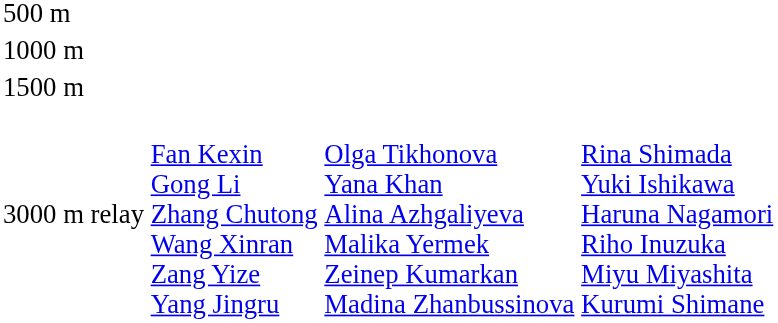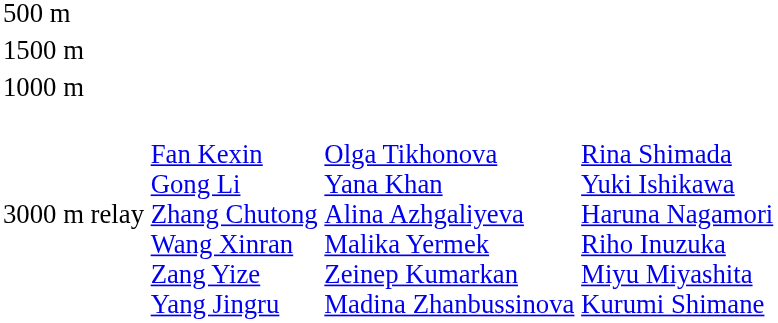 <table>
 <tr>
 <td>500 m<br></td>
+<td></td>
+<td></td>
+<td></td>
+</tr>
+<tr>
+<td>1500 m<br></td>
 <td></td>
 <td></td>
 <td></td>
 </tr>
 <tr>
 <td>1000 m<br></td>
 <td></td>
 <td></td>
 <td></td>
 </tr>
 <tr>
-<td>1500 m<br></td>
-<td></td>
-<td></td>
-<td></td>
-</tr>
-<tr>
 <td>3000 m relay<br></td>
 <td><br><a href='#'>Fan Kexin</a><br><a href='#'>Gong Li</a><br><a href='#'>Zhang Chutong</a><br><a href='#'>Wang Xinran</a><br><a href='#'>Zang Yize</a><br><a href='#'>Yang Jingru</a></td>
 <td><br><a href='#'>Olga Tikhonova</a><br><a href='#'>Yana Khan</a><br><a href='#'>Alina Azhgaliyeva</a><br><a href='#'>Malika Yermek</a><br><a href='#'>Zeinep Kumarkan</a><br><a href='#'>Madina Zhanbussinova</a></td>
 <td><br><a href='#'>Rina Shimada</a><br><a href='#'>Yuki Ishikawa</a><br><a href='#'>Haruna Nagamori</a><br><a href='#'>Riho Inuzuka</a><br><a href='#'>Miyu Miyashita</a><br><a href='#'>Kurumi Shimane</a></td>
 </tr>
 </table>
